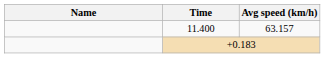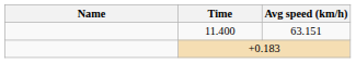 <table class="wikitable" style="text-align:center;">
 <tr>
 <th style="width:15em">Name</th>
 <th style="width:7em">Time</th>
 <th>Avg speed (km/h)</th>
 </tr>
 <tr>
 <td align=left></td>
 <td>11.400</td>
-<td>63.157</td>
+<td>63.151</td>
 </tr>
 <tr>
 <td align=left></td>
 <td bgcolor=wheat colspan=2>+0.183</td>
 </tr>
 </table>
